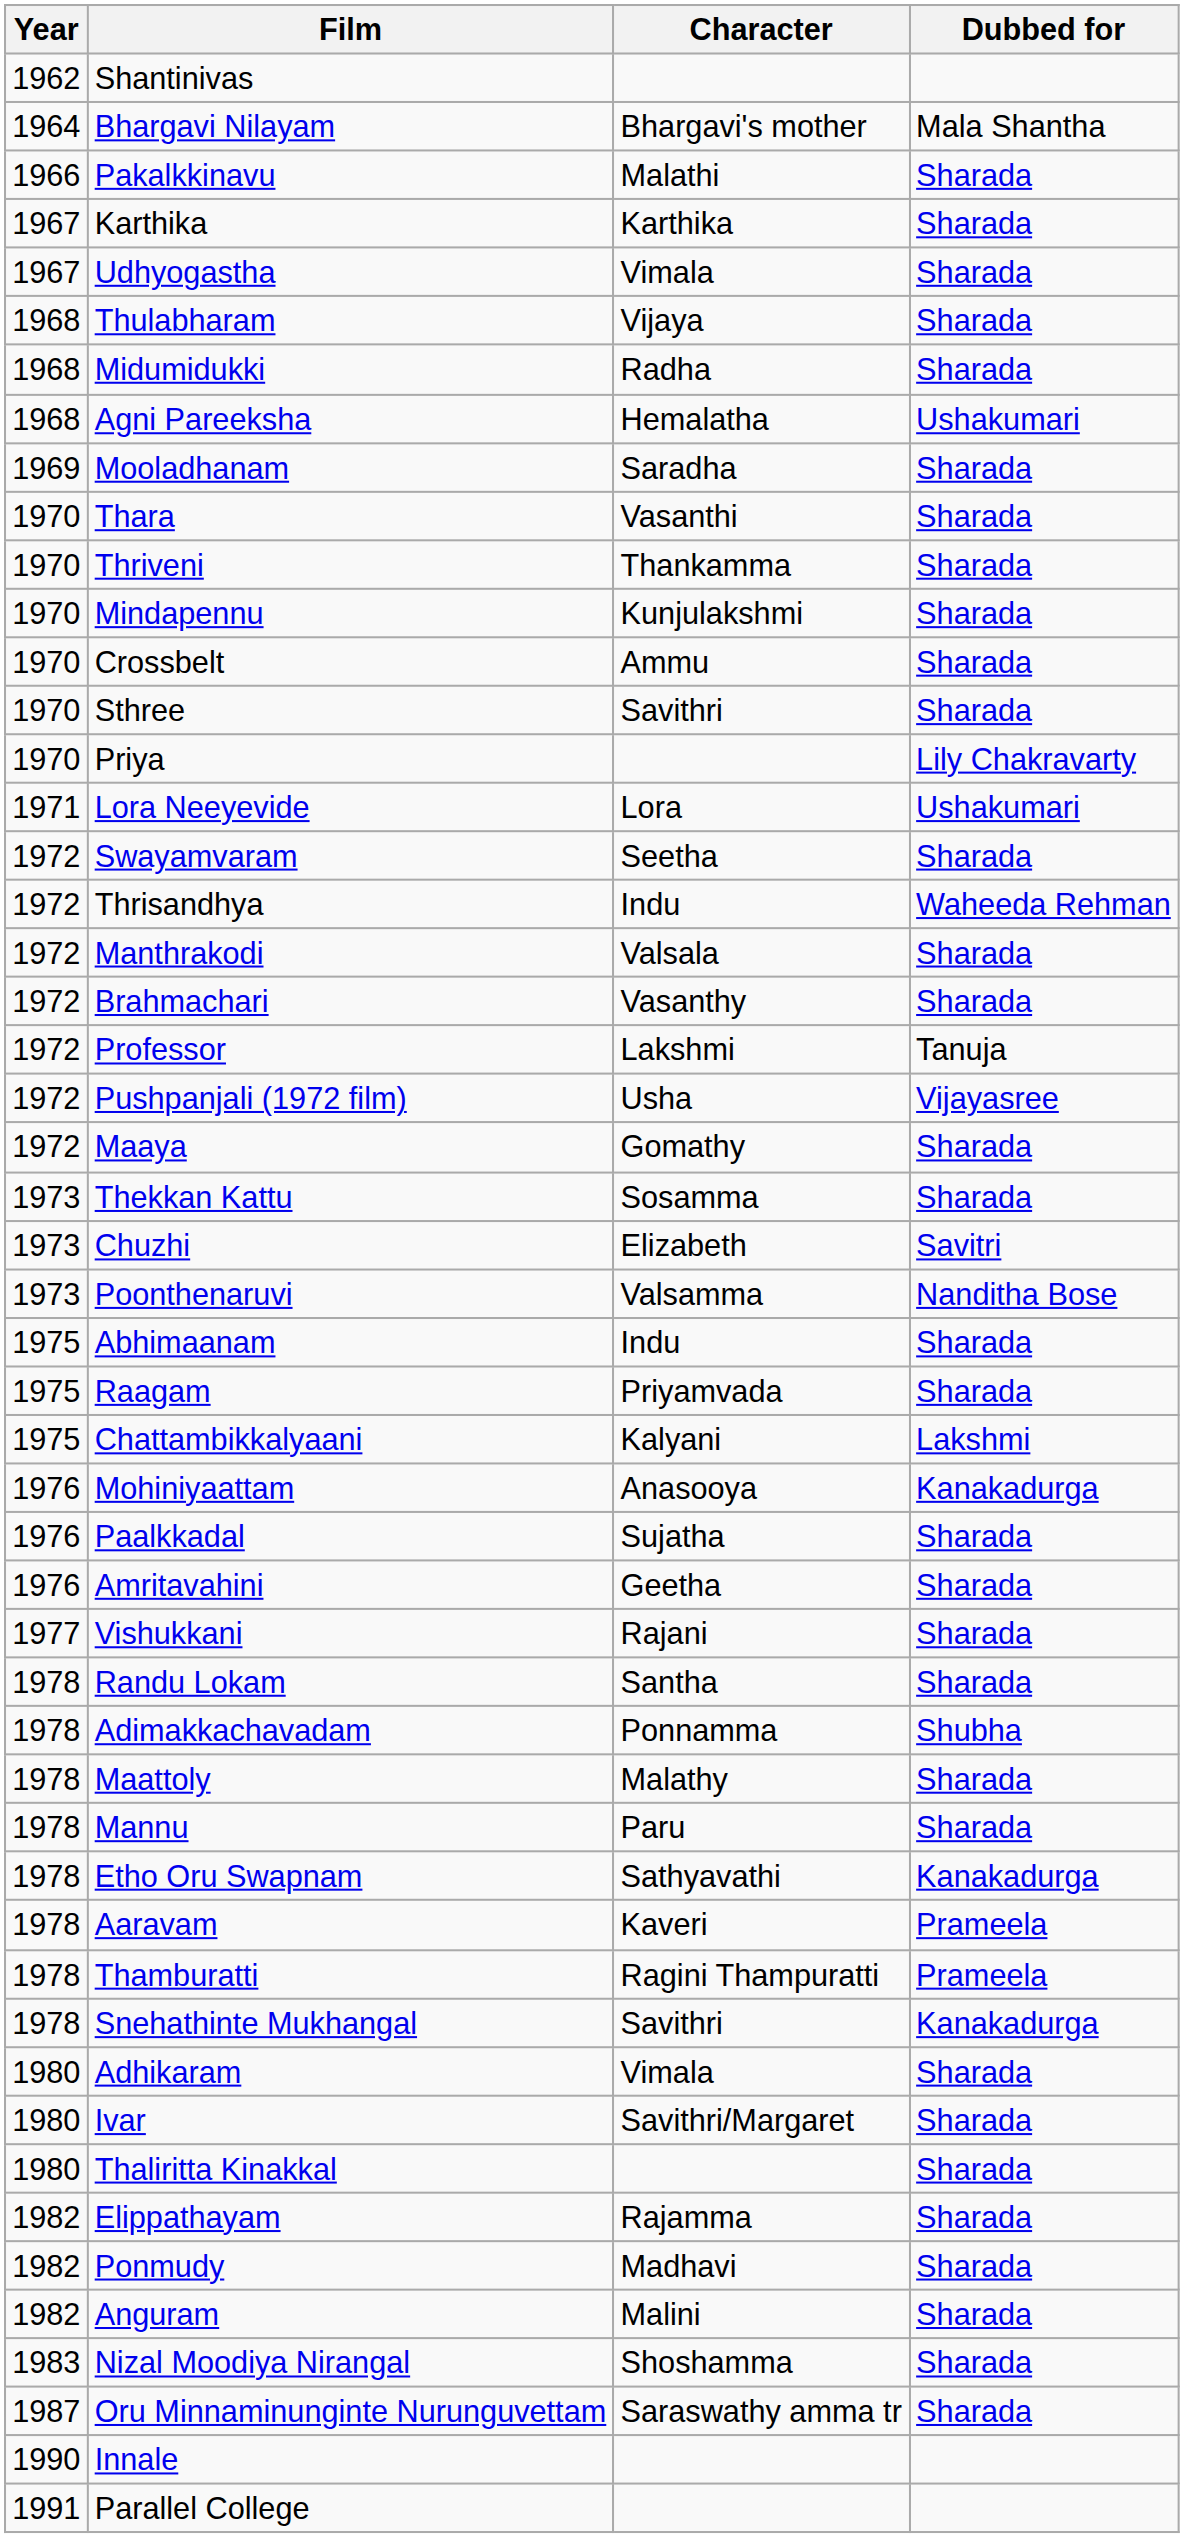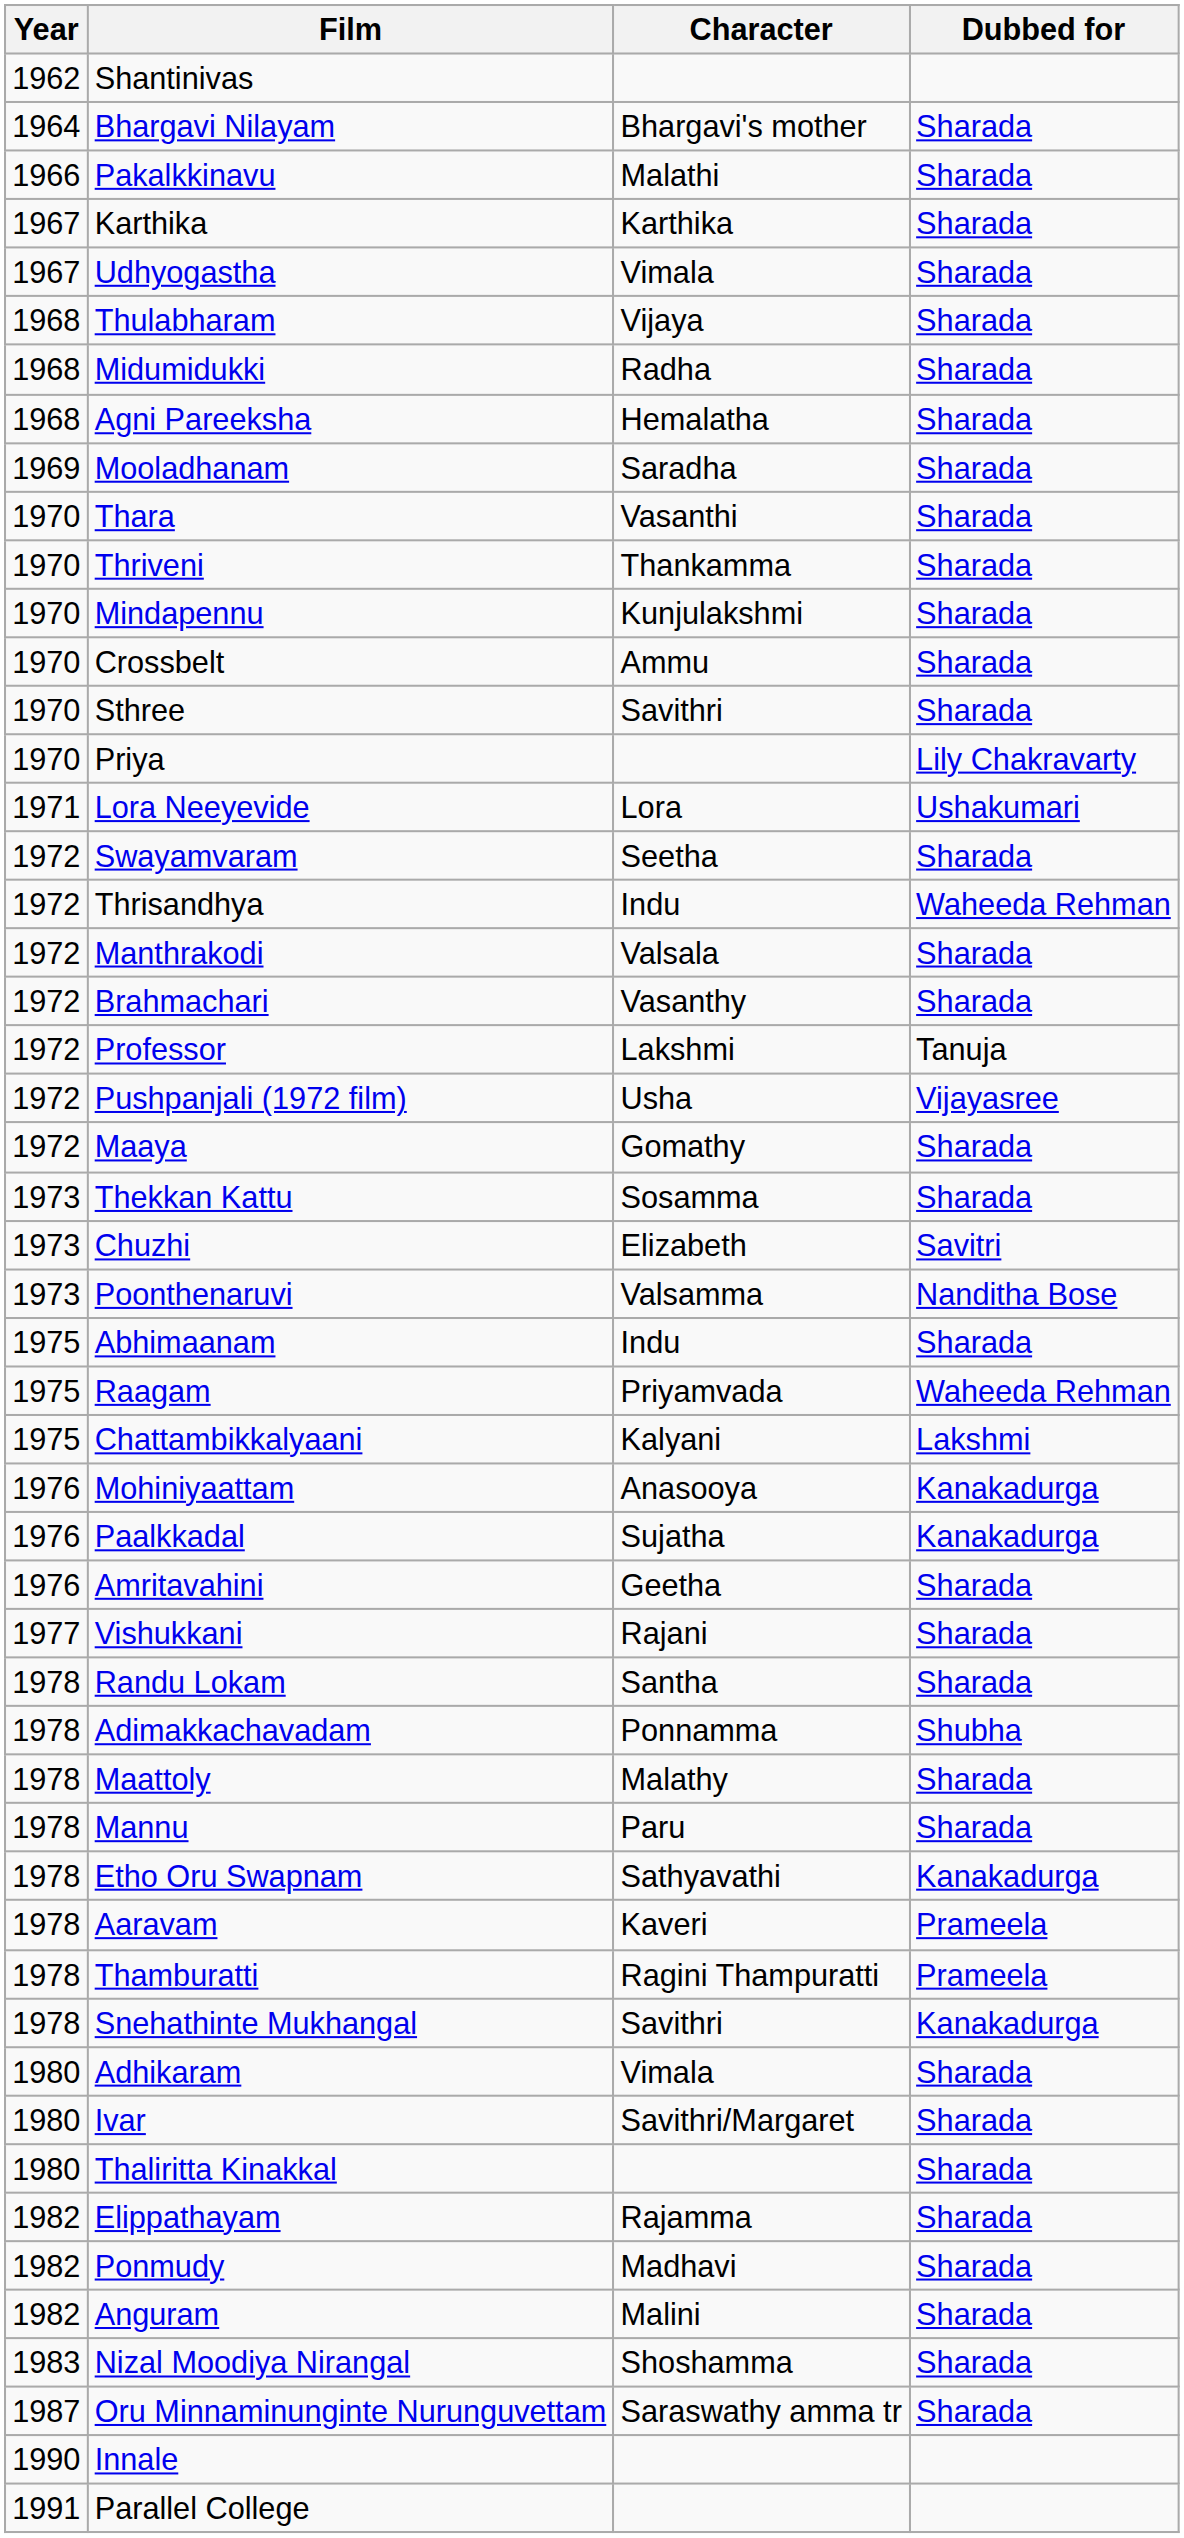 <table class="wikitable" style="font-size: 95%;">
 <tr>
 <th>Year</th>
 <th>Film</th>
 <th>Character</th>
 <th>Dubbed for</th>
 </tr>
 <tr>
 <td>1962</td>
 <td>Shantinivas</td>
 <td></td>
 <td></td>
 </tr>
 <tr>
 <td>1964</td>
 <td><a href='#'>Bhargavi Nilayam</a></td>
 <td>Bhargavi's mother</td>
-<td>Mala Shantha</td>
+<td><a href='#'>Sharada</a></td>
 </tr>
 <tr>
 <td>1966</td>
 <td><a href='#'>Pakalkkinavu</a></td>
 <td>Malathi</td>
 <td><a href='#'>Sharada</a></td>
 </tr>
 <tr>
 <td>1967</td>
 <td>Karthika</td>
 <td>Karthika</td>
 <td><a href='#'>Sharada</a></td>
 </tr>
 <tr>
 <td>1967</td>
 <td><a href='#'>Udhyogastha</a></td>
 <td>Vimala</td>
 <td><a href='#'>Sharada</a></td>
 </tr>
 <tr>
 <td>1968</td>
 <td><a href='#'>Thulabharam</a></td>
 <td>Vijaya</td>
 <td><a href='#'>Sharada</a></td>
 </tr>
 <tr>
 <td>1968</td>
 <td><a href='#'>Midumidukki</a></td>
 <td>Radha</td>
 <td><a href='#'>Sharada</a></td>
 </tr>
 <tr>
 <td>1968</td>
 <td><a href='#'>Agni Pareeksha</a></td>
 <td>Hemalatha</td>
-<td><a href='#'>Ushakumari</a></td>
+<td><a href='#'>Sharada</a></td>
 </tr>
 <tr>
 <td>1969</td>
 <td><a href='#'>Mooladhanam</a></td>
 <td>Saradha</td>
 <td><a href='#'>Sharada</a></td>
 </tr>
 <tr>
 <td>1970</td>
 <td><a href='#'>Thara</a></td>
 <td>Vasanthi</td>
 <td><a href='#'>Sharada</a></td>
 </tr>
 <tr>
 <td>1970</td>
 <td><a href='#'>Thriveni</a></td>
 <td>Thankamma</td>
 <td><a href='#'>Sharada</a></td>
 </tr>
 <tr>
 <td>1970</td>
 <td><a href='#'>Mindapennu</a></td>
 <td>Kunjulakshmi</td>
 <td><a href='#'>Sharada</a></td>
 </tr>
 <tr>
 <td>1970</td>
 <td>Crossbelt</td>
 <td>Ammu</td>
 <td><a href='#'>Sharada</a></td>
 </tr>
 <tr>
 <td>1970</td>
 <td>Sthree</td>
 <td>Savithri</td>
 <td><a href='#'>Sharada</a></td>
 </tr>
 <tr>
 <td>1970</td>
 <td>Priya</td>
 <td></td>
 <td><a href='#'>Lily Chakravarty</a></td>
 </tr>
 <tr>
 <td>1971</td>
 <td><a href='#'>Lora Neeyevide</a></td>
 <td>Lora</td>
 <td><a href='#'>Ushakumari</a></td>
 </tr>
 <tr>
 <td>1972</td>
 <td><a href='#'>Swayamvaram</a></td>
 <td>Seetha</td>
 <td><a href='#'>Sharada</a></td>
 </tr>
 <tr>
 <td>1972</td>
 <td>Thrisandhya</td>
 <td>Indu</td>
 <td><a href='#'>Waheeda Rehman</a></td>
 </tr>
 <tr>
 <td>1972</td>
 <td><a href='#'>Manthrakodi</a></td>
 <td>Valsala</td>
 <td><a href='#'>Sharada</a></td>
 </tr>
 <tr>
 <td>1972</td>
 <td><a href='#'>Brahmachari</a></td>
 <td>Vasanthy</td>
 <td><a href='#'>Sharada</a></td>
 </tr>
 <tr>
 <td>1972</td>
 <td><a href='#'>Professor</a></td>
 <td>Lakshmi</td>
 <td>Tanuja</td>
 </tr>
 <tr>
 <td>1972</td>
 <td><a href='#'>Pushpanjali (1972 film)</a></td>
 <td>Usha</td>
 <td><a href='#'>Vijayasree</a></td>
 </tr>
 <tr>
 <td>1972</td>
 <td><a href='#'>Maaya</a></td>
 <td>Gomathy</td>
 <td><a href='#'>Sharada</a></td>
 </tr>
 <tr>
 <td>1973</td>
 <td><a href='#'>Thekkan Kattu</a></td>
 <td>Sosamma</td>
 <td><a href='#'>Sharada</a></td>
 </tr>
 <tr>
 <td>1973</td>
 <td><a href='#'>Chuzhi</a></td>
 <td>Elizabeth</td>
 <td><a href='#'>Savitri</a></td>
 </tr>
 <tr>
 <td>1973</td>
 <td><a href='#'>Poonthenaruvi</a></td>
 <td>Valsamma</td>
 <td><a href='#'>Nanditha Bose</a></td>
 </tr>
 <tr>
 <td>1975</td>
 <td><a href='#'>Abhimaanam</a></td>
 <td>Indu</td>
 <td><a href='#'>Sharada</a></td>
 </tr>
 <tr>
 <td>1975</td>
 <td><a href='#'>Raagam</a></td>
 <td>Priyamvada</td>
-<td><a href='#'>Sharada</a></td>
+<td><a href='#'>Waheeda Rehman</a></td>
 </tr>
 <tr>
 <td>1975</td>
 <td><a href='#'>Chattambikkalyaani</a></td>
 <td>Kalyani</td>
 <td><a href='#'>Lakshmi</a></td>
 </tr>
 <tr>
 <td>1976</td>
 <td><a href='#'>Mohiniyaattam</a></td>
 <td>Anasooya</td>
 <td><a href='#'>Kanakadurga</a></td>
 </tr>
 <tr>
 <td>1976</td>
 <td><a href='#'>Paalkkadal</a></td>
 <td>Sujatha</td>
-<td><a href='#'>Sharada</a></td>
+<td><a href='#'>Kanakadurga</a></td>
 </tr>
 <tr>
 <td>1976</td>
 <td><a href='#'>Amritavahini</a></td>
 <td>Geetha</td>
 <td><a href='#'>Sharada</a></td>
 </tr>
 <tr>
 <td>1977</td>
 <td><a href='#'>Vishukkani</a></td>
 <td>Rajani</td>
 <td><a href='#'>Sharada</a></td>
 </tr>
 <tr>
 <td>1978</td>
 <td><a href='#'>Randu Lokam</a></td>
 <td>Santha</td>
 <td><a href='#'>Sharada</a></td>
 </tr>
 <tr>
 <td>1978</td>
 <td><a href='#'>Adimakkachavadam</a></td>
 <td>Ponnamma</td>
 <td><a href='#'>Shubha</a></td>
 </tr>
 <tr>
 <td>1978</td>
 <td><a href='#'>Maattoly</a></td>
 <td>Malathy</td>
 <td><a href='#'>Sharada</a></td>
 </tr>
 <tr>
 <td>1978</td>
 <td><a href='#'>Mannu</a></td>
 <td>Paru</td>
 <td><a href='#'>Sharada</a></td>
 </tr>
 <tr>
 <td>1978</td>
 <td><a href='#'>Etho Oru Swapnam</a></td>
 <td>Sathyavathi</td>
 <td><a href='#'>Kanakadurga</a></td>
 </tr>
 <tr>
 <td>1978</td>
 <td><a href='#'>Aaravam</a></td>
 <td>Kaveri</td>
 <td><a href='#'>Prameela</a></td>
 </tr>
 <tr>
 <td>1978</td>
 <td><a href='#'>Thamburatti</a></td>
 <td>Ragini Thampuratti</td>
 <td><a href='#'>Prameela</a></td>
 </tr>
 <tr>
 <td>1978</td>
 <td><a href='#'>Snehathinte Mukhangal</a></td>
 <td>Savithri</td>
 <td><a href='#'>Kanakadurga</a></td>
 </tr>
 <tr>
 <td>1980</td>
 <td><a href='#'>Adhikaram</a></td>
 <td>Vimala</td>
 <td><a href='#'>Sharada</a></td>
 </tr>
 <tr>
 <td>1980</td>
 <td><a href='#'>Ivar</a></td>
 <td>Savithri/Margaret</td>
 <td><a href='#'>Sharada</a></td>
 </tr>
 <tr>
 <td>1980</td>
 <td><a href='#'>Thaliritta Kinakkal</a></td>
 <td></td>
 <td><a href='#'>Sharada</a></td>
 </tr>
 <tr>
 <td>1982</td>
 <td><a href='#'>Elippathayam</a></td>
 <td>Rajamma</td>
 <td><a href='#'>Sharada</a></td>
 </tr>
 <tr>
 <td>1982</td>
 <td><a href='#'>Ponmudy</a></td>
 <td>Madhavi</td>
 <td><a href='#'>Sharada</a></td>
 </tr>
 <tr>
 <td>1982</td>
 <td><a href='#'>Anguram</a></td>
 <td>Malini</td>
 <td><a href='#'>Sharada</a></td>
 </tr>
 <tr>
 <td>1983</td>
 <td><a href='#'>Nizal Moodiya Nirangal</a></td>
 <td>Shoshamma</td>
 <td><a href='#'>Sharada</a></td>
 </tr>
 <tr>
 <td>1987</td>
 <td><a href='#'>Oru Minnaminunginte Nurunguvettam</a></td>
 <td>Saraswathy amma tr</td>
 <td><a href='#'>Sharada</a></td>
 </tr>
 <tr>
 <td>1990</td>
 <td><a href='#'>Innale</a></td>
 <td></td>
 <td></td>
 </tr>
 <tr>
 <td>1991</td>
 <td>Parallel College</td>
 <td></td>
 <td></td>
 </tr>
 </table>
